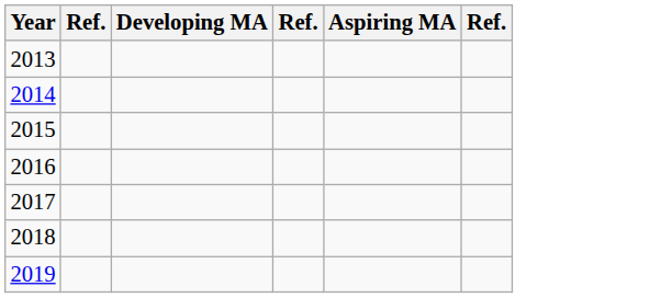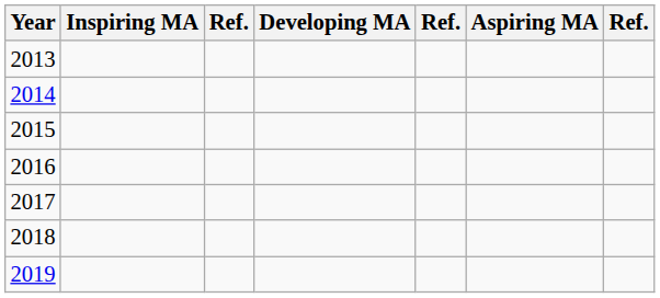 <table class="wikitable">
 <tr>
 <th>Year</th>
+<th>Inspiring MA</th>
 <th>Ref.</th>
 <th>Developing MA</th>
 <th>Ref.</th>
 <th>Aspiring MA</th>
 <th>Ref.</th>
 </tr>
 <tr>
 <td>2013</td>
 <td></td>
 <td></td>
 <td></td>
 <td></td>
 <td></td>
+<td></td>
 </tr>
 <tr>
 <td><a href='#'>2014</a></td>
+<td></td>
 <td></td>
 <td></td>
 <td></td>
 <td></td>
 <td></td>
 </tr>
 <tr>
 <td>2015</td>
 <td></td>
 <td></td>
 <td></td>
 <td></td>
 <td></td>
+<td></td>
 </tr>
 <tr>
 <td>2016</td>
+<td></td>
 <td></td>
 <td></td>
 <td></td>
 <td></td>
 <td></td>
 </tr>
 <tr>
 <td>2017</td>
 <td></td>
 <td></td>
 <td></td>
 <td></td>
 <td></td>
+<td></td>
 </tr>
 <tr>
 <td>2018</td>
+<td></td>
 <td></td>
 <td></td>
 <td></td>
 <td></td>
 <td></td>
 </tr>
 <tr>
 <td><a href='#'>2019</a></td>
 <td></td>
 <td></td>
 <td></td>
 <td></td>
 <td></td>
+<td></td>
 </tr>
 </table>
